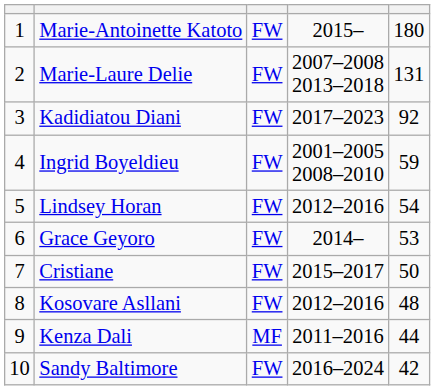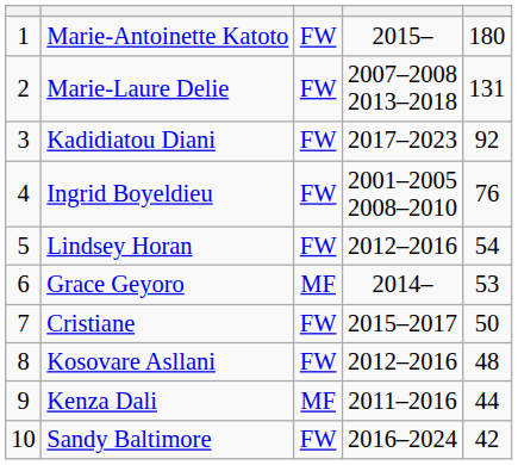 <table class="wikitable plainrowheaders sortable" style="text-align:center">
 <tr>
 <th></th>
 <th></th>
 <th></th>
 <th></th>
 <th></th>
 </tr>
 <tr>
 <td>1</td>
 <td align="left"> <a href='#'>Marie-Antoinette Katoto</a></td>
 <td><a href='#'>FW</a></td>
 <td>2015–</td>
 <td>180</td>
 </tr>
 <tr>
 <td>2</td>
 <td align="left"> <a href='#'>Marie-Laure Delie</a></td>
 <td><a href='#'>FW</a></td>
 <td>2007–2008<br>2013–2018</td>
 <td>131</td>
 </tr>
 <tr>
 <td>3</td>
 <td align="left"> <a href='#'>Kadidiatou Diani</a></td>
 <td><a href='#'>FW</a></td>
 <td>2017–2023</td>
 <td>92</td>
 </tr>
 <tr>
 <td>4</td>
 <td align="left"> <a href='#'>Ingrid Boyeldieu</a></td>
 <td><a href='#'>FW</a></td>
 <td>2001–2005<br>2008–2010</td>
-<td>59</td>
+<td>76</td>
 </tr>
 <tr>
 <td>5</td>
 <td align="left"> <a href='#'>Lindsey Horan</a></td>
 <td><a href='#'>FW</a></td>
 <td>2012–2016</td>
 <td>54</td>
 </tr>
 <tr>
 <td>6</td>
 <td align="left"> <a href='#'>Grace Geyoro</a></td>
-<td><a href='#'>FW</a></td>
+<td><a href='#'>MF</a></td>
 <td>2014–</td>
 <td>53</td>
 </tr>
 <tr>
 <td>7</td>
 <td align="left"> <a href='#'>Cristiane</a></td>
 <td><a href='#'>FW</a></td>
 <td>2015–2017</td>
 <td>50</td>
 </tr>
 <tr>
 <td>8</td>
 <td align="left"> <a href='#'>Kosovare Asllani</a></td>
 <td><a href='#'>FW</a></td>
 <td>2012–2016</td>
 <td>48</td>
 </tr>
 <tr>
 <td>9</td>
 <td align="left"> <a href='#'>Kenza Dali</a></td>
 <td><a href='#'>MF</a></td>
 <td>2011–2016</td>
 <td>44</td>
 </tr>
 <tr>
 <td>10</td>
 <td align="left"> <a href='#'>Sandy Baltimore</a></td>
 <td><a href='#'>FW</a></td>
 <td>2016–2024</td>
 <td>42</td>
 </tr>
 </table>
